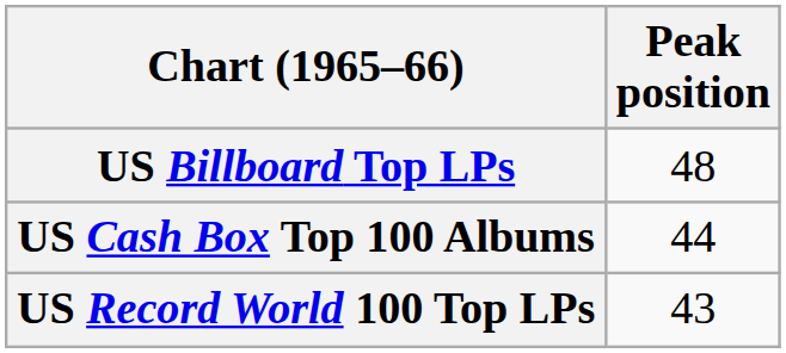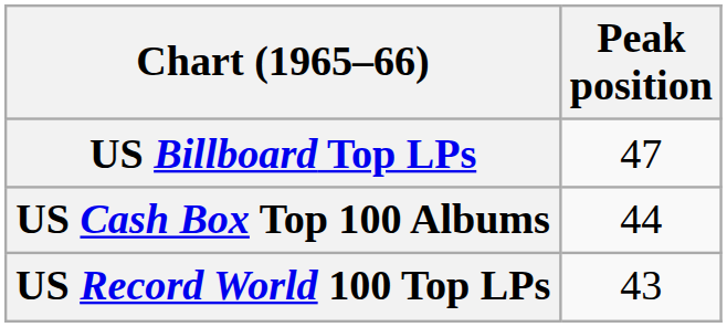 <table class="wikitable plainrowheaders sortable">
 <tr>
 <th scope="col">Chart (1965–66)</th>
 <th scope="col">Peak<br>position</th>
 </tr>
 <tr>
 <th scope="row">US <a href='#'><em>Billboard</em> Top LPs</a></th>
-<td align="center">48</td>
+<td align="center">47</td>
 </tr>
 <tr>
 <th scope="row">US <em><a href='#'>Cash Box</a></em> Top 100 Albums</th>
 <td style="text-align:center;">44</td>
 </tr>
 <tr>
 <th scope="row">US <em><a href='#'>Record World</a></em> 100 Top LPs</th>
 <td style="text-align:center;">43</td>
 </tr>
 </table>
